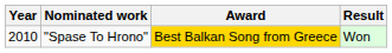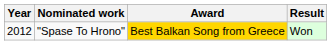 <table class="wikitable">
 <tr>
 <th>Year</th>
 <th>Nominated work</th>
 <th>Award</th>
 <th>Result</th>
 </tr>
 <tr>
-<td>2010</td>
+<td>2012</td>
 <td>"Spase To Hrono"</td>
 <td style="background: gold;">Best Balkan Song from Greece</td>
 <td style="background: #ddffdd">Won</td>
 </tr>
 </table>
